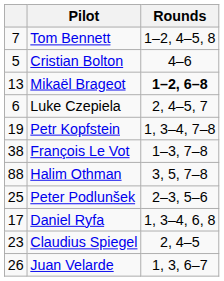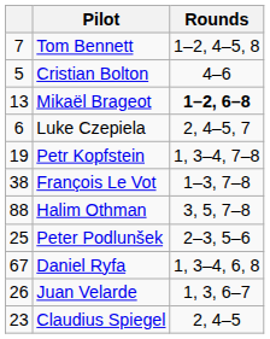 <table class="wikitable" style="font-size: 95%;">
 <tr>
 <th></th>
 <th>Pilot</th>
 <th>Rounds</th>
 </tr>
 <tr>
 <td align=center>7</td>
 <td> <a href='#'>Tom Bennett</a></td>
 <td align=center>1–2, 4–5, 8</td>
 </tr>
 <tr>
 <td align=center>5</td>
 <td> <a href='#'>Cristian Bolton</a></td>
 <td align=center>4–6</td>
 </tr>
 <tr>
 <td align=center>13</td>
 <td> <a href='#'>Mikaël Brageot</a></td>
 <td align=center><strong>1–2, 6–8</strong></td>
 </tr>
 <tr>
 <td align=center>6</td>
 <td> Luke Czepiela</td>
 <td align=center>2, 4–5, 7</td>
 </tr>
 <tr>
 <td align=center>19</td>
 <td> <a href='#'>Petr Kopfstein</a></td>
 <td align=center>1, 3–4, 7–8</td>
 </tr>
 <tr>
 <td align=center>38</td>
 <td> <a href='#'>François Le Vot</a></td>
 <td align=center>1–3, 7–8</td>
 </tr>
 <tr>
 <td align=center>88</td>
 <td> <a href='#'>Halim Othman</a></td>
 <td align=center>3, 5, 7–8</td>
 </tr>
 <tr>
 <td align=center>25</td>
 <td> <a href='#'>Peter Podlunšek</a></td>
 <td align=center>2–3, 5–6</td>
 </tr>
 <tr>
-<td align=center>17</td>
+<td align=center>67</td>
 <td> <a href='#'>Daniel Ryfa</a></td>
 <td align=center>1, 3–4, 6, 8</td>
+</tr>
+<tr>
+<td align=center>26</td>
+<td> <a href='#'>Juan Velarde</a></td>
+<td align=center>1, 3, 6–7</td>
 </tr>
 <tr>
 <td align=center>23</td>
 <td> <a href='#'>Claudius Spiegel</a></td>
 <td align=center>2, 4–5</td>
 </tr>
-<tr>
-<td align=center>26</td>
-<td> <a href='#'>Juan Velarde</a></td>
-<td align=center>1, 3, 6–7</td>
-</tr>
 </table>
